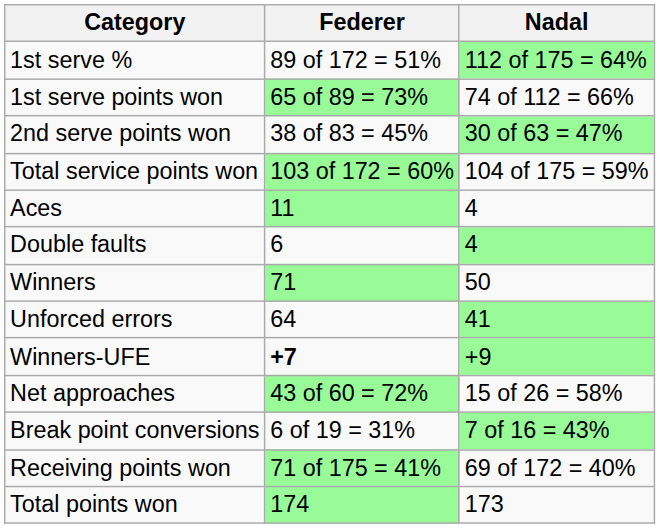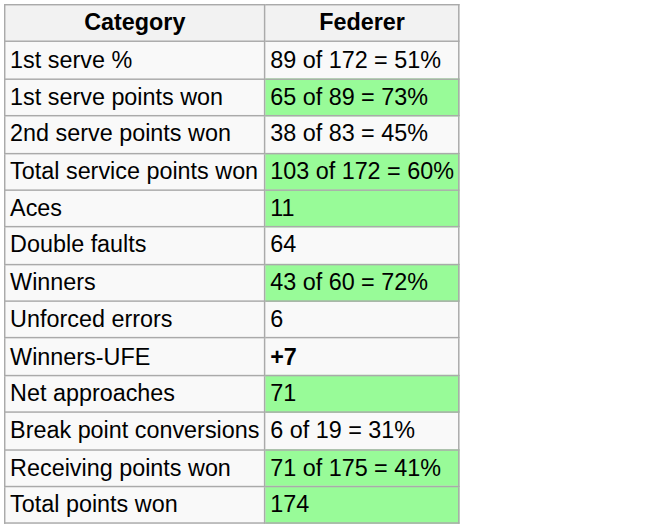 <table class="wikitable">
 <tr>
 <th>Category</th>
 <th> Federer</th>
-<th> Nadal</th>
 </tr>
 <tr>
 <td>1st serve %</td>
 <td>89 of 172 = 51%</td>
-<td bgcolor=98FB98>112 of 175 = 64%</td>
 </tr>
 <tr>
 <td>1st serve points won</td>
 <td bgcolor=98FB98>65 of 89 = 73%</td>
-<td>74 of 112 = 66%</td>
 </tr>
 <tr>
 <td>2nd serve points won</td>
 <td>38 of 83 = 45%</td>
-<td bgcolor=98FB98>30 of 63 = 47%</td>
 </tr>
 <tr>
 <td>Total service points won</td>
 <td bgcolor=98FB98>103 of 172 = 60%</td>
-<td>104 of 175 = 59%</td>
 </tr>
 <tr>
 <td>Aces</td>
 <td bgcolor=98FB98>11</td>
-<td>4</td>
 </tr>
 <tr>
 <td>Double faults</td>
-<td>6</td>
-<td bgcolor=98FB98>4</td>
+<td>64</td>
 </tr>
 <tr>
 <td>Winners</td>
-<td bgcolor=98FB98>71</td>
-<td>50</td>
+<td bgcolor=98FB98>43 of 60 = 72%</td>
 </tr>
 <tr>
 <td>Unforced errors</td>
-<td>64</td>
-<td bgcolor=98FB98>41</td>
+<td>6</td>
 </tr>
 <tr>
 <td>Winners-UFE</td>
 <td><strong>+7</strong></td>
-<td bgcolor=98FB98>+9</td>
 </tr>
 <tr>
 <td>Net approaches</td>
-<td bgcolor=98FB98>43 of 60 = 72%</td>
-<td>15 of 26 = 58%</td>
+<td bgcolor=98FB98>71</td>
 </tr>
 <tr>
 <td>Break point conversions</td>
 <td>6 of 19 = 31%</td>
-<td bgcolor=98FB98>7 of 16 = 43%</td>
 </tr>
 <tr>
 <td>Receiving points won</td>
 <td bgcolor=98FB98>71 of 175 = 41%</td>
-<td>69 of 172 = 40%</td>
 </tr>
 <tr>
 <td>Total points won</td>
 <td bgcolor=98FB98>174</td>
-<td>173</td>
 </tr>
 </table>
